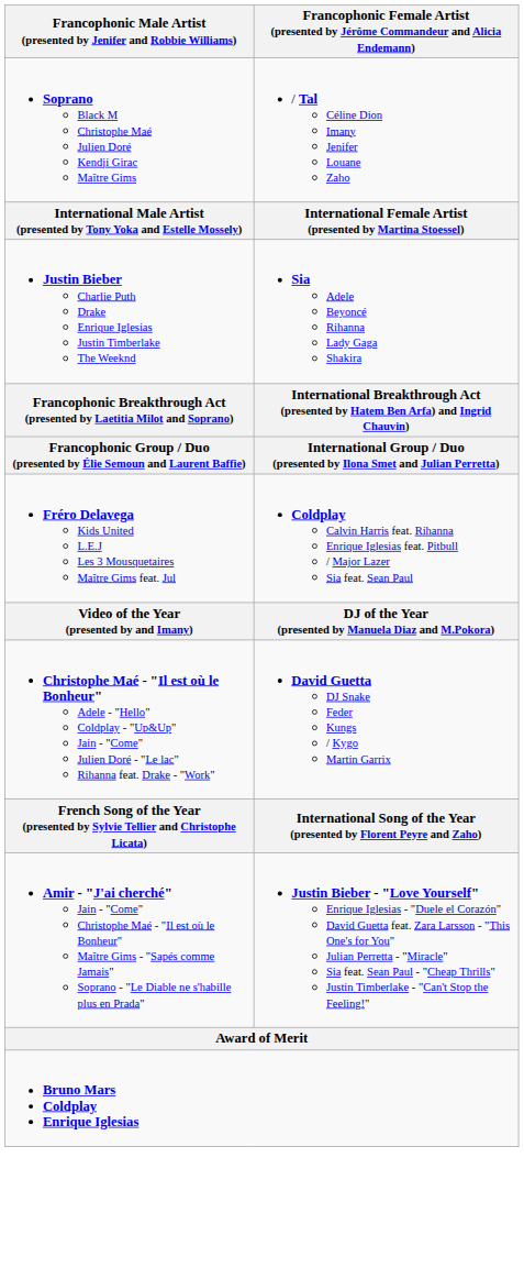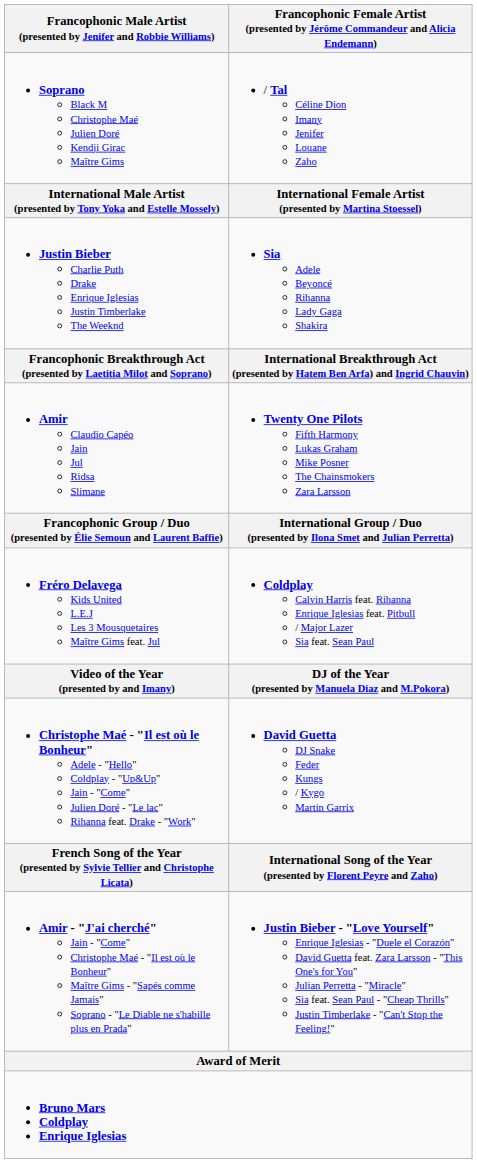 <table class="wikitable" style="width:95%;" cellpadding="5">
 <tr>
 <th style="width=25%">Francophonic Male Artist<br><small>(presented by  <a href='#'>Jenifer</a> and  <a href='#'>Robbie Williams</a>)</small></th>
 <th style="width=25%">Francophonic Female Artist<br><small>(presented by  <a href='#'>Jérôme Commandeur</a> and  <a href='#'>Alicia Endemann</a>)</small></th>
 </tr>
 <tr>
 <td valign="top"><br><ul><li> <strong><a href='#'>Soprano</a></strong><ul><li><small> <a href='#'>Black M</a></small></li><li><small> <a href='#'>Christophe Maé</a></small></li><li><small> <a href='#'>Julien Doré</a></small></li><li><small> <a href='#'>Kendji Girac</a></small></li><li><small> <a href='#'>Maître Gims</a></small></li></ul></li></ul></td>
 <td valign="top"><br><ul><li>/ <strong><a href='#'>Tal</a></strong><ul><li><small> <a href='#'>Céline Dion</a></small></li><li><small> <a href='#'>Imany</a></small></li><li><small> <a href='#'>Jenifer</a></small></li><li><small> <a href='#'>Louane</a></small></li><li><small> <a href='#'>Zaho</a></small></li></ul></li></ul></td>
 </tr>
 <tr>
 <th style="width=25%">International Male Artist<br><small>(presented by  <a href='#'>Tony Yoka</a> and  <a href='#'>Estelle Mossely</a>)</small></th>
 <th style="width=25%">International Female Artist<br><small>(presented by  <a href='#'>Martina Stoessel</a>)</small></th>
 </tr>
 <tr>
 <td valign="top"><br><ul><li> <strong><a href='#'>Justin Bieber</a></strong><ul><li><small> <a href='#'>Charlie Puth</a></small></li><li><small> <a href='#'>Drake</a></small></li><li><small> <a href='#'>Enrique Iglesias</a></small></li><li><small> <a href='#'>Justin Timberlake</a></small></li><li><small><a href='#'>The Weeknd</a></small></li></ul></li></ul></td>
 <td valign="top"><br><ul><li> <strong><a href='#'>Sia</a></strong><ul><li><small> <a href='#'>Adele</a></small></li><li><small> <a href='#'>Beyoncé</a></small></li><li><small> <a href='#'>Rihanna</a></small></li><li><small> <a href='#'>Lady Gaga</a></small></li><li><small> <a href='#'>Shakira</a></small></li></ul></li></ul></td>
 </tr>
 <tr>
 <th style="width=25%">Francophonic Breakthrough Act<br><small>(presented by  <a href='#'>Laetitia Milot</a> and  <a href='#'>Soprano</a>)</small></th>
 <th style="width=25%">International Breakthrough Act<br><small>(presented by  <a href='#'>Hatem Ben Arfa</a>) and  <a href='#'>Ingrid Chauvin</a>)</small></th>
+</tr>
+<tr>
+<td valign="top"><br><ul><li> <strong><a href='#'>Amir</a></strong><ul><li><small> <a href='#'>Claudio Capéo</a></small></li><li><small> <a href='#'>Jain</a></small></li><li><small> <a href='#'>Jul</a></small></li><li><small> <a href='#'>Ridsa</a></small></li><li><small> <a href='#'>Slimane</a></small></li></ul></li></ul></td>
+<td valign="top"><br><ul><li> <strong><a href='#'>Twenty One Pilots</a></strong><ul><li><small> <a href='#'>Fifth Harmony</a></small></li><li><small> <a href='#'>Lukas Graham</a></small></li><li><small> <a href='#'>Mike Posner</a></small></li><li><small> <a href='#'>The Chainsmokers</a></small></li><li><small> <a href='#'>Zara Larsson</a></small></li></ul></li></ul></td>
 </tr>
 <tr>
 <th style="width=25%">Francophonic Group / Duo <br><small>(presented by  <a href='#'>Élie Semoun</a> and  <a href='#'>Laurent Baffie</a>)</small></th>
 <th style="width=25%">International Group / Duo<br><small>(presented by  <a href='#'>Ilona Smet</a> and  <a href='#'>Julian Perretta</a>)</small></th>
 </tr>
 <tr>
 <td valign="top"><br><ul><li> <strong><a href='#'>Fréro Delavega</a></strong><ul><li><small> <a href='#'>Kids United</a></small></li><li><small> <a href='#'>L.E.J</a></small></li><li><small> <a href='#'>Les 3 Mousquetaires</a></small></li><li><small> <a href='#'>Maître Gims</a> feat.  <a href='#'>Jul</a></small></li></ul></li></ul></td>
 <td valign="top"><br><ul><li> <strong><a href='#'>Coldplay</a></strong><ul><li><small> <a href='#'>Calvin Harris</a> feat.   <a href='#'>Rihanna</a></small></li><li><small> <a href='#'>Enrique Iglesias</a> feat.  <a href='#'>Pitbull</a></small></li><li><small>/ <a href='#'>Major Lazer</a></small></li><li><small> <a href='#'>Sia</a> feat.  <a href='#'>Sean Paul</a></small></li></ul></li></ul></td>
 </tr>
 <tr>
 <th style="width=25%">Video of the Year<br><small>(presented by   and  <a href='#'>Imany</a>)</small></th>
 <th style="width=25%">DJ of the Year<br><small>(presented by  <a href='#'>Manuela Diaz</a> and  <a href='#'>M.Pokora</a>)</small></th>
 </tr>
 <tr>
 <td valign="top"><br><ul><li> <strong><a href='#'>Christophe Maé</a> - "<a href='#'>Il est où le Bonheur</a>"</strong><ul><li><small> <a href='#'>Adele</a> - "<a href='#'>Hello</a>"</small></li><li><small> <a href='#'>Coldplay</a> - "<a href='#'>Up&Up</a>"</small></li><li><small> <a href='#'>Jain</a> - "<a href='#'>Come</a>"</small></li><li><small> <a href='#'>Julien Doré</a> - "<a href='#'>Le lac</a>"</small></li><li><small> <a href='#'>Rihanna</a> feat.  <a href='#'>Drake</a> - "<a href='#'>Work</a>"</small></li></ul></li></ul></td>
 <td valign="top"><br><ul><li> <strong><a href='#'>David Guetta</a></strong><ul><li><small> <a href='#'>DJ Snake</a></small></li><li><small> <a href='#'>Feder</a></small></li><li><small> <a href='#'>Kungs</a></small></li><li><small>/ <a href='#'>Kygo</a></small></li><li><small> <a href='#'>Martin Garrix</a></small></li></ul></li></ul></td>
 </tr>
 <tr>
 <th style="width=25%">French Song of the Year<br><small>(presented by  <a href='#'>Sylvie Tellier</a> and  <a href='#'>Christophe Licata</a>)</small></th>
 <th style="width=25%">International Song of the Year<br><small>(presented by  <a href='#'>Florent Peyre</a> and  <a href='#'>Zaho</a>)</small></th>
 </tr>
 <tr>
 <td valign="top"><br><ul><li> <strong><a href='#'>Amir</a> - "<a href='#'>J'ai cherché</a>"</strong><ul><li><small> <a href='#'>Jain</a> - "<a href='#'>Come</a>"</small></li><li><small> <a href='#'>Christophe Maé</a> - "<a href='#'>Il est où le Bonheur</a>"</small></li><li><small> <a href='#'>Maître Gims</a> - "<a href='#'>Sapés comme Jamais</a>"</small></li><li><small> <a href='#'>Soprano</a> - "<a href='#'>Le Diable ne s'habille plus en Prada</a>"</small></li></ul></li></ul></td>
 <td valign="top"><br><ul><li> <strong><a href='#'>Justin Bieber</a> - "<a href='#'>Love Yourself</a>"</strong><ul><li><small> <a href='#'>Enrique Iglesias</a> - "<a href='#'>Duele el Corazón</a>"</small></li><li><small> <a href='#'>David Guetta</a> feat.  <a href='#'>Zara Larsson</a> - "<a href='#'>This One's for You</a>"</small></li><li><small> <a href='#'>Julian Perretta</a> - "<a href='#'>Miracle</a>"</small></li><li><small> <a href='#'>Sia</a> feat.  <a href='#'>Sean Paul</a> - "<a href='#'>Cheap Thrills</a>"</small></li><li><small> <a href='#'>Justin Timberlake</a> - "<a href='#'>Can't Stop the Feeling!</a>"</small></li></ul></li></ul></td>
 </tr>
 <tr>
 <th colspan="2" style="width=25%">Award of Merit</th>
 </tr>
 <tr>
 <td colspan="2" valign="top"><br><ul><li> <strong><a href='#'>Bruno Mars</a></strong></li><li> <strong><a href='#'>Coldplay</a></strong></li><li> <strong><a href='#'>Enrique Iglesias</a></strong></li></ul></td>
 </tr>
 </table>
